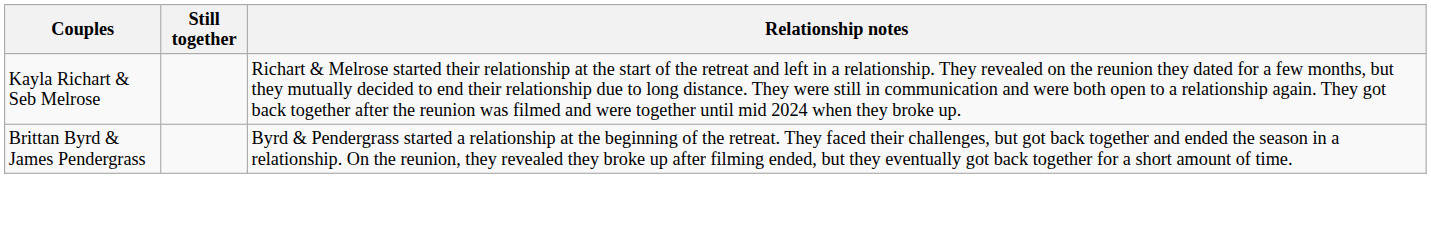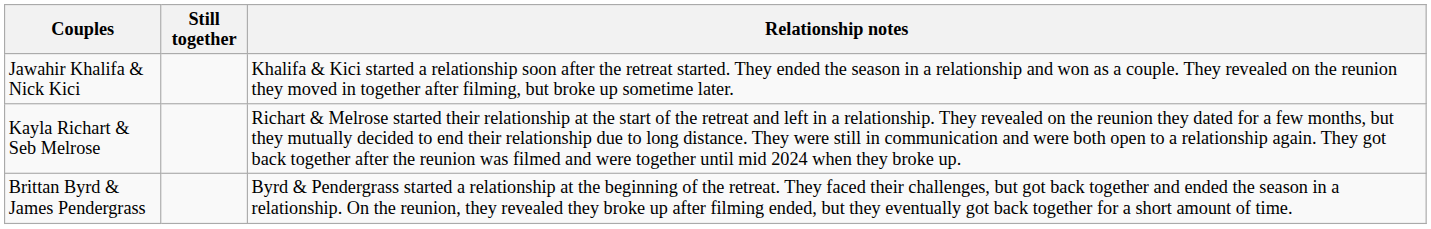 <table class="wikitable plainrowheaders" style="text-align: left;">
 <tr>
 <th scope="col">Couples</th>
 <th scope="col">Still together</th>
 <th scope="col">Relationship notes</th>
+</tr>
+<tr>
+<td>Jawahir Khalifa & Nick Kici</td>
+<td></td>
+<td>Khalifa & Kici started a relationship soon after the retreat started. They ended the season in a relationship and won as a couple. They revealed on the reunion they moved in together after filming, but broke up sometime later.</td>
 </tr>
 <tr>
 <td>Kayla Richart & Seb Melrose</td>
 <td></td>
 <td>Richart & Melrose started their relationship at the start of the retreat and left in a relationship. They revealed on the reunion they dated for a few months, but they mutually decided to end their relationship due to long distance. They were still in communication and were both open to a relationship again. They got back together after the reunion was filmed and were together until mid 2024 when they broke up.</td>
 </tr>
 <tr>
 <td>Brittan Byrd & James Pendergrass</td>
 <td></td>
 <td>Byrd & Pendergrass started a relationship at the beginning of the retreat. They faced their challenges, but got back together and ended the season in a relationship. On the reunion, they revealed they broke up after filming ended, but they eventually got back together for a short amount of time.</td>
 </tr>
 </table>
